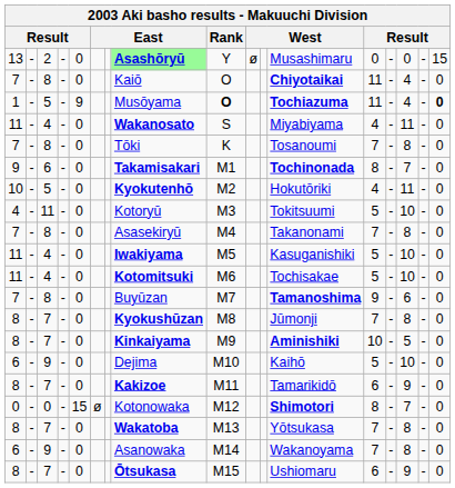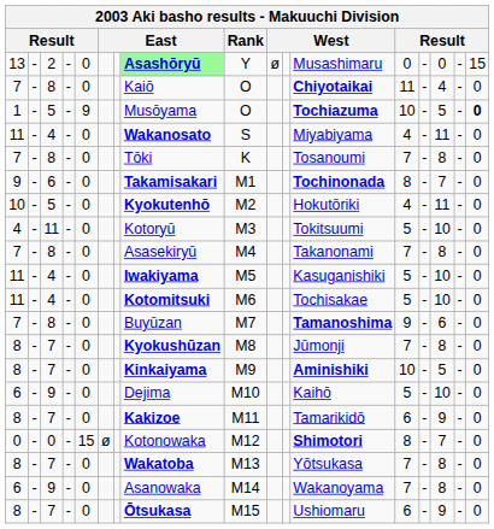 <table class="wikitable">
 <tr>
 <th colspan="17">2003 Aki basho results - Makuuchi Division</th>
 </tr>
 <tr>
 <th colspan="5">Result</th>
 <th colspan="3">East</th>
 <th>Rank</th>
 <th colspan="3">West</th>
 <th colspan="5">Result</th>
 </tr>
 <tr>
 <td align=center>13</td>
 <td align=center>-</td>
 <td align=center>2</td>
 <td align=center>-</td>
 <td align=center>0</td>
 <td align=center></td>
 <td align=center></td>
 <td style="background: PaleGreen;"><strong><a href='#'>Asashōryū</a></strong></td>
 <td align=center>Y</td>
 <td align=center>ø</td>
 <td align=center></td>
 <td><a href='#'>Musashimaru</a></td>
 <td align=center>0</td>
 <td align=center>-</td>
 <td align=center>0</td>
 <td align=center>-</td>
 <td align=center>15</td>
 </tr>
 <tr>
 <td align=center>7</td>
 <td align=center>-</td>
 <td align=center>8</td>
 <td align=center>-</td>
 <td align=center>0</td>
 <td align=center></td>
 <td align=center></td>
 <td><a href='#'>Kaiō</a></td>
 <td align=center>O</td>
 <td align=center></td>
 <td align=center></td>
 <td><strong><a href='#'>Chiyotaikai</a></strong></td>
 <td align=center>11</td>
 <td align=center>-</td>
 <td align=center>4</td>
 <td align=center>-</td>
 <td align=center>0</td>
 </tr>
 <tr>
 <td align=center>1</td>
 <td align=center>-</td>
 <td align=center>5</td>
 <td align=center>-</td>
 <td align=center>9</td>
 <td align=center></td>
 <td align=center></td>
 <td><a href='#'>Musōyama</a></td>
-<td align=center><strong>O</strong></td>
+<td align=center>O</td>
 <td align=center></td>
 <td align=center></td>
 <td><strong><a href='#'>Tochiazuma</a></strong></td>
-<td align=center>11</td>
+<td align=center>10</td>
 <td align=center>-</td>
-<td align=center>4</td>
+<td align=center>5</td>
 <td align=center>-</td>
 <td align=center><strong>0</strong></td>
 </tr>
 <tr>
 <td align=center>11</td>
 <td align=center>-</td>
 <td align=center>4</td>
 <td align=center>-</td>
 <td align=center>0</td>
 <td align=center></td>
 <td align=center></td>
 <td><a href='#'><strong>Wakanosato</strong></a></td>
 <td align=center>S</td>
 <td align=center></td>
 <td align=center></td>
 <td><a href='#'>Miyabiyama</a></td>
 <td align=center>4</td>
 <td align=center>-</td>
 <td align=center>11</td>
 <td align=center>-</td>
 <td align=center>0</td>
 </tr>
 <tr>
 <td align=center>7</td>
 <td align=center>-</td>
 <td align=center>8</td>
 <td align=center>-</td>
 <td align=center>0</td>
 <td align=center></td>
 <td align=center></td>
 <td><a href='#'>Tōki</a></td>
 <td align=center>K</td>
 <td align=center></td>
 <td align=center></td>
 <td><a href='#'>Tosanoumi</a></td>
 <td align=center>7</td>
 <td align=center>-</td>
 <td align=center>8</td>
 <td align=center>-</td>
 <td align=center>0</td>
 </tr>
 <tr>
 <td align=center>9</td>
 <td align=center>-</td>
 <td align=center>6</td>
 <td align=center>-</td>
 <td align=center>0</td>
 <td align=center></td>
 <td align=center></td>
 <td><a href='#'><strong>Takamisakari</strong></a></td>
 <td align=center>M1</td>
 <td align=center></td>
 <td align=center></td>
 <td><a href='#'><strong>Tochinonada</strong></a></td>
 <td align=center>8</td>
 <td align=center>-</td>
 <td align=center>7</td>
 <td align=center>-</td>
 <td align=center>0</td>
 </tr>
 <tr>
 <td align=center>10</td>
 <td align=center>-</td>
 <td align=center>5</td>
 <td align=center>-</td>
 <td align=center>0</td>
 <td align=center></td>
 <td align=center></td>
 <td><a href='#'><strong>Kyokutenhō</strong></a></td>
 <td align=center>M2</td>
 <td align=center></td>
 <td align=center></td>
 <td><a href='#'>Hokutōriki</a></td>
 <td align=center>4</td>
 <td align=center>-</td>
 <td align=center>11</td>
 <td align=center>-</td>
 <td align=center>0</td>
 </tr>
 <tr>
 <td align=center>4</td>
 <td align=center>-</td>
 <td align=center>11</td>
 <td align=center>-</td>
 <td align=center>0</td>
 <td align=center></td>
 <td align=center></td>
 <td><a href='#'>Kotoryū</a></td>
 <td align=center>M3</td>
 <td align=center></td>
 <td align=center></td>
 <td><a href='#'>Tokitsuumi</a></td>
 <td align=center>5</td>
 <td align=center>-</td>
 <td align=center>10</td>
 <td align=center>-</td>
 <td align=center>0</td>
 </tr>
 <tr>
 <td align=center>7</td>
 <td align=center>-</td>
 <td align=center>8</td>
 <td align=center>-</td>
 <td align=center>0</td>
 <td align=center></td>
 <td align=center></td>
 <td><a href='#'>Asasekiryū</a></td>
 <td align=center>M4</td>
 <td align=center></td>
 <td align=center></td>
 <td><a href='#'>Takanonami</a></td>
 <td align=center>7</td>
 <td align=center>-</td>
 <td align=center>8</td>
 <td align=center>-</td>
 <td align=center>0</td>
 </tr>
 <tr>
 <td align=center>11</td>
 <td align=center>-</td>
 <td align=center>4</td>
 <td align=center>-</td>
 <td align=center>0</td>
 <td align=center></td>
 <td align=center></td>
 <td><strong><a href='#'>Iwakiyama</a></strong></td>
 <td align=center>M5</td>
 <td align=center></td>
 <td align=center></td>
 <td><a href='#'>Kasuganishiki</a></td>
 <td align=center>5</td>
 <td align=center>-</td>
 <td align=center>10</td>
 <td align=center>-</td>
 <td align=center>0</td>
 </tr>
 <tr>
 <td align=center>11</td>
 <td align=center>-</td>
 <td align=center>4</td>
 <td align=center>-</td>
 <td align=center>0</td>
 <td align=center></td>
 <td align=center></td>
 <td><strong><a href='#'>Kotomitsuki</a></strong></td>
 <td align=center>M6</td>
 <td align=center></td>
 <td align=center></td>
 <td><a href='#'>Tochisakae</a></td>
 <td align=center>5</td>
 <td align=center>-</td>
 <td align=center>10</td>
 <td align=center>-</td>
 <td align=center>0</td>
 </tr>
 <tr>
 <td align=center>7</td>
 <td align=center>-</td>
 <td align=center>8</td>
 <td align=center>-</td>
 <td align=center>0</td>
 <td align=center></td>
 <td align=center></td>
 <td><a href='#'>Buyūzan</a></td>
 <td align=center>M7</td>
 <td align=center></td>
 <td align=center></td>
 <td><a href='#'><strong>Tamanoshima</strong></a></td>
 <td align=center>9</td>
 <td align=center>-</td>
 <td align=center>6</td>
 <td align=center>-</td>
 <td align=center>0</td>
 </tr>
 <tr>
 <td align=center>8</td>
 <td align=center>-</td>
 <td align=center>7</td>
 <td align=center>-</td>
 <td align=center>0</td>
 <td align=center></td>
 <td align=center></td>
 <td><a href='#'><strong>Kyokushūzan</strong></a></td>
 <td align=center>M8</td>
 <td align=center></td>
 <td align=center></td>
 <td><a href='#'>Jūmonji</a></td>
 <td align=center>7</td>
 <td align=center>-</td>
 <td align=center>8</td>
 <td align=center>-</td>
 <td align=center>0</td>
 </tr>
 <tr>
 <td align=center>8</td>
 <td align=center>-</td>
 <td align=center>7</td>
 <td align=center>-</td>
 <td align=center>0</td>
 <td align=center></td>
 <td align=center></td>
 <td><a href='#'><strong>Kinkaiyama</strong></a></td>
 <td align=center>M9</td>
 <td align=center></td>
 <td align=center></td>
 <td><strong><a href='#'>Aminishiki</a></strong></td>
 <td align=center>10</td>
 <td align=center>-</td>
 <td align=center>5</td>
 <td align=center>-</td>
 <td align=center>0</td>
 </tr>
 <tr>
 <td align=center>6</td>
 <td align=center>-</td>
 <td align=center>9</td>
 <td align=center>-</td>
 <td align=center>0</td>
 <td align=center></td>
 <td align=center></td>
 <td><a href='#'>Dejima</a></td>
 <td align=center>M10</td>
 <td align=center></td>
 <td align=center></td>
 <td><a href='#'>Kaihō</a></td>
 <td align=center>5</td>
 <td align=center>-</td>
 <td align=center>10</td>
 <td align=center>-</td>
 <td align=center>0</td>
 </tr>
 <tr>
 <td align=center>8</td>
 <td align=center>-</td>
 <td align=center>7</td>
 <td align=center>-</td>
 <td align=center>0</td>
 <td align=center></td>
 <td align=center></td>
 <td><a href='#'><strong>Kakizoe</strong></a></td>
 <td align=center>M11</td>
 <td align=center></td>
 <td align=center></td>
 <td><a href='#'>Tamarikidō</a></td>
 <td align=center>6</td>
 <td align=center>-</td>
 <td align=center>9</td>
 <td align=center>-</td>
 <td align=center>0</td>
 </tr>
 <tr>
 <td align=center>0</td>
 <td align=center>-</td>
 <td align=center>0</td>
 <td align=center>-</td>
 <td align=center>15</td>
 <td align=center>ø</td>
 <td align=center></td>
 <td><a href='#'>Kotonowaka</a></td>
 <td align=center>M12</td>
 <td align=center></td>
 <td align=center></td>
 <td><a href='#'><strong>Shimotori</strong></a></td>
 <td align=center>8</td>
 <td align=center>-</td>
 <td align=center>7</td>
 <td align=center>-</td>
 <td align=center>0</td>
 </tr>
 <tr>
 <td align=center>8</td>
 <td align=center>-</td>
 <td align=center>7</td>
 <td align=center>-</td>
 <td align=center>0</td>
 <td align=center></td>
 <td align=center></td>
 <td><strong><a href='#'>Wakatoba</a></strong></td>
 <td align=center>M13</td>
 <td align=center></td>
 <td align=center></td>
 <td><a href='#'>Yōtsukasa</a></td>
 <td align=center>7</td>
 <td align=center>-</td>
 <td align=center>8</td>
 <td align=center>-</td>
 <td align=center>0</td>
 </tr>
 <tr>
 <td align=center>6</td>
 <td align=center>-</td>
 <td align=center>9</td>
 <td align=center>-</td>
 <td align=center>0</td>
 <td align=center></td>
 <td align=center></td>
 <td><a href='#'>Asanowaka</a></td>
 <td align=center>M14</td>
 <td align=center></td>
 <td align=center></td>
 <td><a href='#'>Wakanoyama</a></td>
 <td align=center>7</td>
 <td align=center>-</td>
 <td align=center>8</td>
 <td align=center>-</td>
 <td align=center>0</td>
 </tr>
 <tr>
 <td align=center>8</td>
 <td align=center>-</td>
 <td align=center>7</td>
 <td align=center>-</td>
 <td align=center>0</td>
 <td align=center></td>
 <td align=center></td>
 <td><a href='#'><strong>Ōtsukasa</strong></a></td>
 <td align=center>M15</td>
 <td align=center></td>
 <td align=center></td>
 <td><a href='#'>Ushiomaru</a></td>
 <td align=center>6</td>
 <td align=center>-</td>
 <td align=center>9</td>
 <td align=center>-</td>
 <td align=center>0</td>
 </tr>
 </table>
